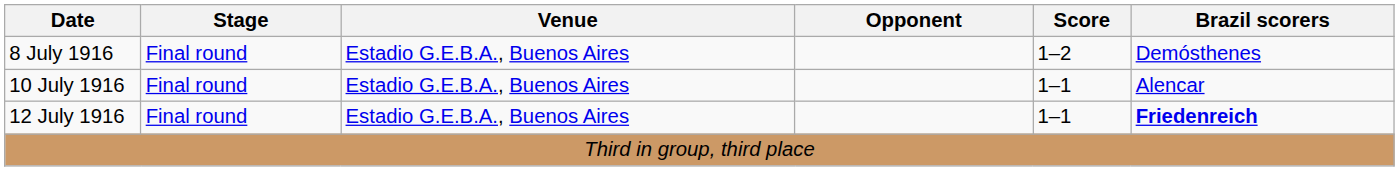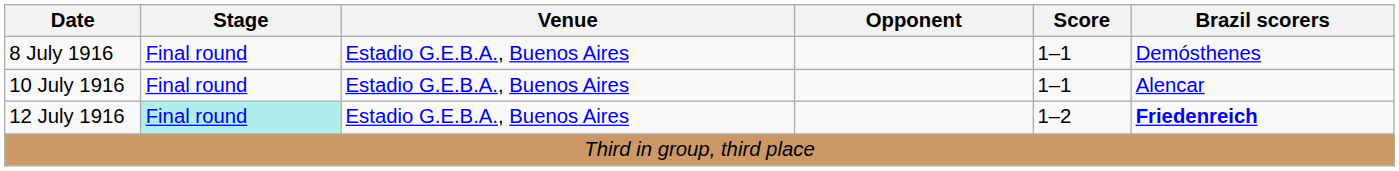 <table class="wikitable">
 <tr>
 <th width=100px>Date</th>
 <th width=150px>Stage</th>
 <th width=350px>Venue</th>
 <th width=180px>Opponent</th>
 <th width=70px>Score</th>
 <th width=200px>Brazil scorers</th>
 </tr>
 <tr>
 <td>8 July 1916</td>
 <td><a href='#'>Final round</a></td>
 <td><a href='#'>Estadio G.E.B.A.</a>, <a href='#'>Buenos Aires</a></td>
 <td></td>
-<td>1–2</td>
+<td>1–1</td>
 <td><a href='#'>Demósthenes</a> </td>
 </tr>
 <tr>
 <td>10 July 1916</td>
 <td><a href='#'>Final round</a></td>
 <td><a href='#'>Estadio G.E.B.A.</a>, <a href='#'>Buenos Aires</a></td>
 <td></td>
 <td>1–1</td>
 <td><a href='#'>Alencar</a> </td>
 </tr>
 <tr>
 <td>12 July 1916</td>
-<td><a href='#'>Final round</a></td>
+<td style="background: paleturquoise;"><a href='#'>Final round</a></td>
 <td><a href='#'>Estadio G.E.B.A.</a>, <a href='#'>Buenos Aires</a></td>
 <td></td>
-<td>1–1</td>
+<td>1–2</td>
 <td><strong><a href='#'>Friedenreich</a> </strong></td>
 </tr>
 <tr>
 <td colspan="6"  style="text-align:center; background:#c96;"><em>Third in group, third place</em></td>
 </tr>
 </table>
